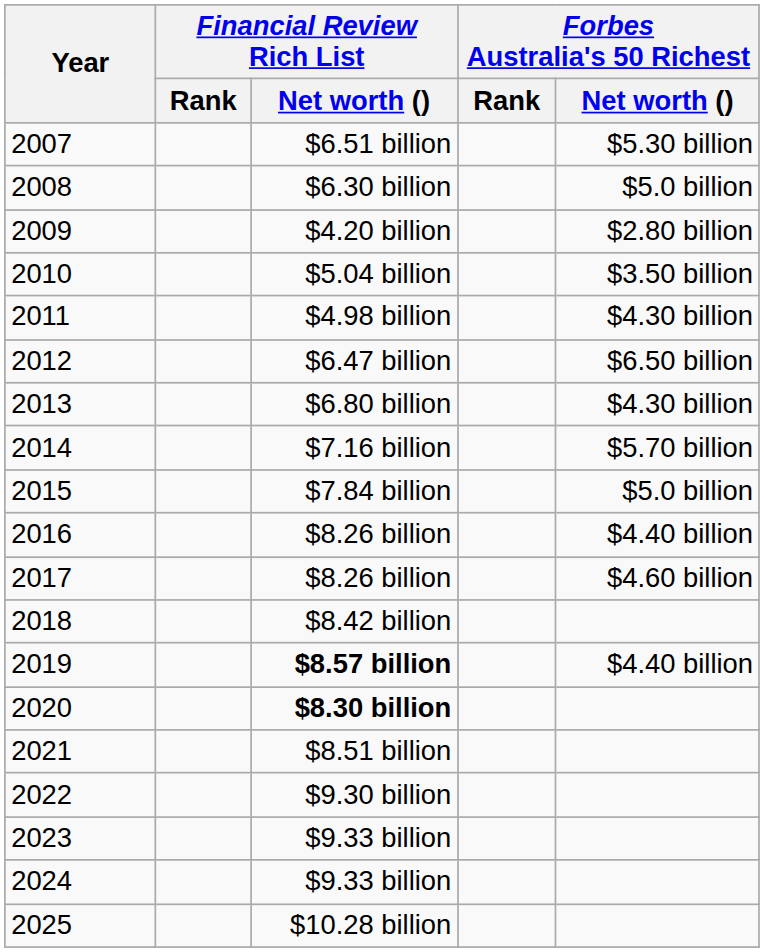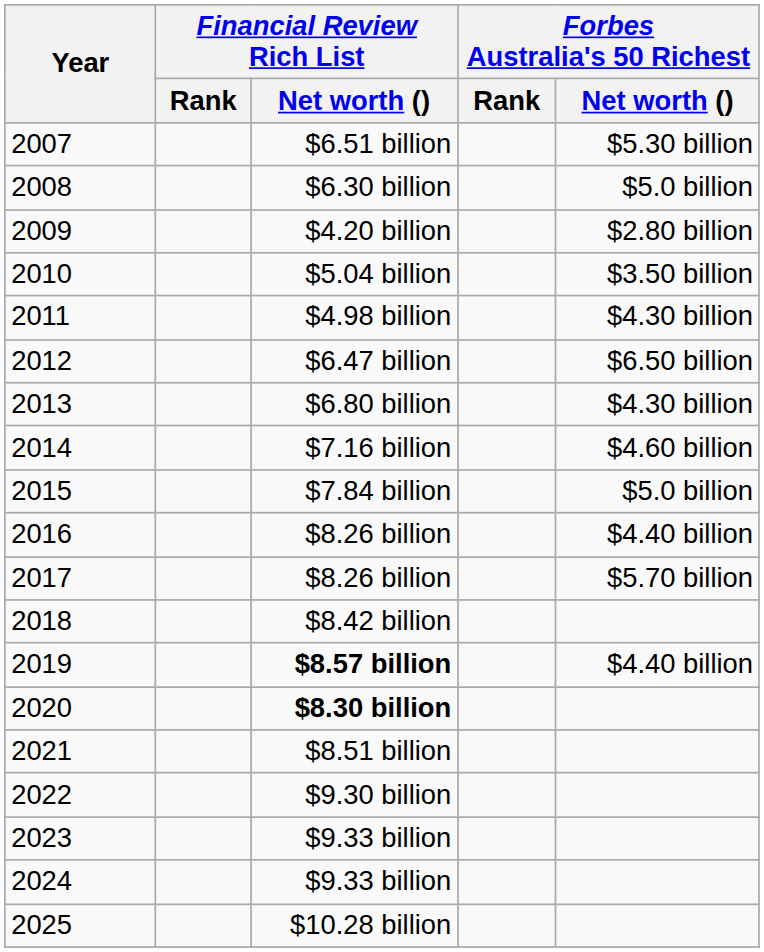 <table class="wikitable">
 <tr>
 <th rowspan=2>Year</th>
 <th colspan=2 width=40%><em><a href='#'>Financial Review</a></em><br><a href='#'>Rich List</a></th>
 <th colspan=2 width=40%><em><a href='#'>Forbes</a></em><br><a href='#'>Australia's 50 Richest</a></th>
 </tr>
 <tr>
 <th>Rank</th>
 <th><a href='#'>Net worth</a> ()</th>
 <th>Rank</th>
 <th><a href='#'>Net worth</a> ()</th>
 </tr>
 <tr>
 <td>2007</td>
 <td align="center"> </td>
 <td align="right">$6.51 billion </td>
 <td align="center"> </td>
 <td align="right">$5.30 billion </td>
 </tr>
 <tr>
 <td>2008</td>
 <td align="center"> </td>
 <td align="right">$6.30 billion </td>
 <td align="center"> </td>
 <td align="right">$5.0 billion </td>
 </tr>
 <tr>
 <td>2009</td>
 <td align="center"> </td>
 <td align="right">$4.20 billion </td>
 <td align="center"> </td>
 <td align="right">$2.80 billion </td>
 </tr>
 <tr>
 <td>2010</td>
 <td align="center"> </td>
 <td align="right">$5.04 billion </td>
 <td align="center"> </td>
 <td align="right">$3.50 billion </td>
 </tr>
 <tr>
 <td>2011</td>
 <td align="center"> </td>
 <td align="right">$4.98 billion </td>
 <td align="center"> </td>
 <td align="right">$4.30 billion </td>
 </tr>
 <tr>
 <td>2012</td>
 <td align="center"> </td>
 <td align="right">$6.47 billion </td>
 <td align="center"> </td>
 <td align="right">$6.50 billion </td>
 </tr>
 <tr>
 <td>2013</td>
 <td align="center"> </td>
 <td align="right">$6.80 billion </td>
 <td align="center"> </td>
 <td align="right">$4.30 billion </td>
 </tr>
 <tr>
 <td>2014</td>
 <td align="center"> </td>
 <td align="right">$7.16 billion </td>
 <td align="center"> </td>
-<td align="right">$5.70 billion </td>
+<td align="right">$4.60 billion </td>
 </tr>
 <tr>
 <td>2015</td>
 <td align="center"> </td>
 <td align="right">$7.84 billion </td>
 <td align="center"> </td>
 <td align="right">$5.0 billion </td>
 </tr>
 <tr>
 <td>2016</td>
 <td align="center"> </td>
 <td align="right">$8.26 billion </td>
 <td align="center"> </td>
 <td align="right">$4.40 billion </td>
 </tr>
 <tr>
 <td>2017</td>
 <td align="center"> </td>
 <td align="right">$8.26 billion </td>
 <td align="center"> </td>
-<td align="right">$4.60 billion </td>
+<td align="right">$5.70 billion </td>
 </tr>
 <tr>
 <td>2018</td>
 <td align="center"></td>
 <td align="right">$8.42 billion </td>
 <td align="center"> </td>
 <td align="right"></td>
 </tr>
 <tr>
 <td>2019</td>
 <td align="center"></td>
 <td align="right"><strong>$8.57 billion </strong></td>
 <td align="center"> </td>
 <td align="right">$4.40 billion </td>
 </tr>
 <tr>
 <td>2020</td>
 <td align="center"></td>
 <td align="right"><strong>$8.30 billion </strong></td>
 <td align="center"></td>
 <td align="right"></td>
 </tr>
 <tr>
 <td>2021</td>
 <td align="center"> </td>
 <td align="right">$8.51 billion </td>
 <td align="center"></td>
 <td align="right"></td>
 </tr>
 <tr>
 <td>2022</td>
 <td align="center"></td>
 <td align="right">$9.30 billion </td>
 <td align="center"></td>
 <td align="right"></td>
 </tr>
 <tr>
 <td>2023</td>
 <td align="center"></td>
 <td align="right">$9.33 billion </td>
 <td align="center"></td>
 <td align="right"></td>
 </tr>
 <tr>
 <td>2024</td>
 <td align="center"> </td>
 <td align="right">$9.33 billion </td>
 <td align="center"></td>
 <td align="right"></td>
 </tr>
 <tr>
 <td>2025</td>
 <td align="center"> </td>
 <td align="right">$10.28 billion </td>
 <td align="center"></td>
 <td align="right"></td>
 </tr>
 </table>
